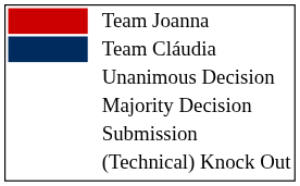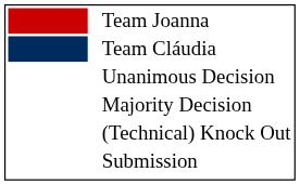 <table style="border:1px solid black;" align=left>
 <tr>
 <td style="background:#CC0000; width:40px;"></td>
 <td> </td>
 <td>Team Joanna</td>
 </tr>
 <tr>
 <td style="background:#002B5F; width:40px;"></td>
 <td> </td>
 <td>Team Cláudia</td>
 </tr>
 <tr>
 <td style="width:60px;"></td>
 <td> </td>
 <td>Unanimous Decision</td>
 </tr>
 <tr>
 <td style="width:60px;"></td>
 <td> </td>
 <td>Majority Decision</td>
 </tr>
 <tr>
 <td style="width:60px;"></td>
 <td> </td>
-<td>Submission</td>
+<td>(Technical) Knock Out</td>
 </tr>
 <tr>
 <td style="width:60px;"></td>
 <td> </td>
-<td>(Technical) Knock Out</td>
+<td>Submission</td>
 </tr>
 <tr>
 </tr>
 </table>
